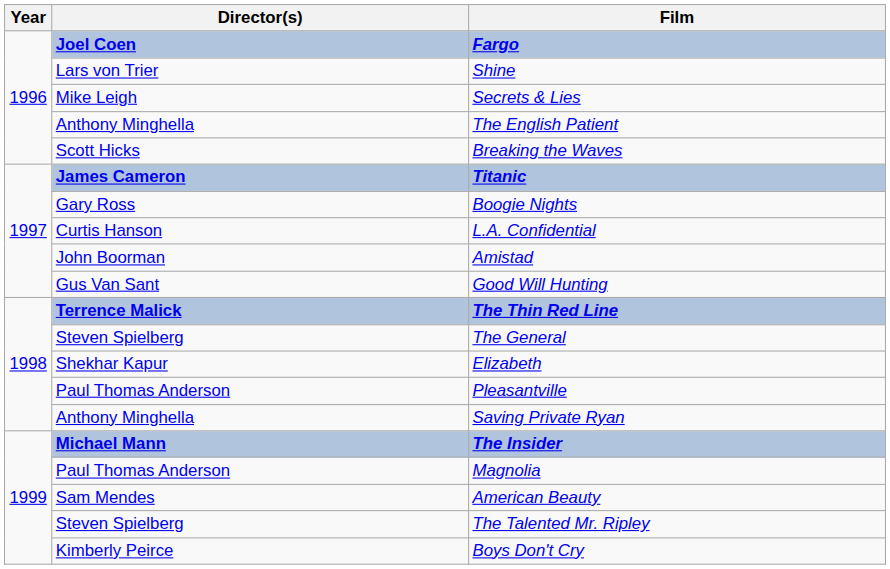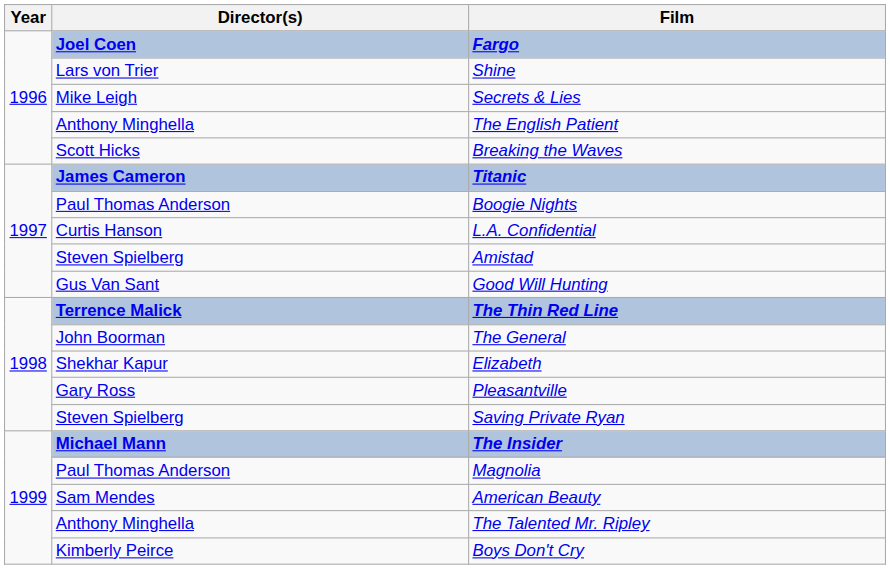 <table class="wikitable" style="width:95%;" cellpadding="5">
 <tr>
 <th style="width:5%;">Year</th>
 <th style="width:45%;">Director(s)</th>
 <th style="width:45%;">Film</th>
 </tr>
 <tr>
 <td rowspan="5" style="text-align:center;"><a href='#'>1996</a><br></td>
 <td style="background:#B0C4DE;"><strong><a href='#'>Joel Coen</a></strong></td>
 <td style="background:#B0C4DE;"><strong><em><a href='#'>Fargo</a></em></strong></td>
 </tr>
 <tr>
 <td><a href='#'>Lars von Trier</a></td>
 <td><em><a href='#'>Shine</a></em></td>
 </tr>
 <tr>
 <td><a href='#'>Mike Leigh</a></td>
 <td><em><a href='#'>Secrets & Lies</a></em></td>
 </tr>
 <tr>
 <td><a href='#'>Anthony Minghella</a></td>
 <td><em><a href='#'>The English Patient</a></em></td>
 </tr>
 <tr>
 <td><a href='#'>Scott Hicks</a></td>
 <td><em><a href='#'>Breaking the Waves</a></em></td>
 </tr>
 <tr>
 <td rowspan="5" style="text-align:center;"><a href='#'>1997</a><br></td>
 <td style="background:#B0C4DE;"><strong><a href='#'>James Cameron</a></strong></td>
 <td style="background:#B0C4DE;"><strong><em><a href='#'>Titanic</a></em></strong></td>
 </tr>
 <tr>
-<td><a href='#'>Gary Ross</a></td>
+<td><a href='#'>Paul Thomas Anderson</a></td>
 <td><em><a href='#'>Boogie Nights</a></em></td>
 </tr>
 <tr>
 <td><a href='#'>Curtis Hanson</a></td>
 <td><em><a href='#'>L.A. Confidential</a></em></td>
 </tr>
 <tr>
-<td><a href='#'>John Boorman</a></td>
+<td><a href='#'>Steven Spielberg</a></td>
 <td><em><a href='#'>Amistad</a></em></td>
 </tr>
 <tr>
 <td><a href='#'>Gus Van Sant</a></td>
 <td><em><a href='#'>Good Will Hunting</a></em></td>
 </tr>
 <tr>
 <td rowspan="5" style="text-align:center;"><a href='#'>1998</a><br></td>
 <td style="background:#B0C4DE;"><strong><a href='#'>Terrence Malick</a></strong></td>
 <td style="background:#B0C4DE;"><strong><em><a href='#'>The Thin Red Line</a></em></strong></td>
 </tr>
 <tr>
-<td><a href='#'>Steven Spielberg</a></td>
+<td><a href='#'>John Boorman</a></td>
 <td><em><a href='#'>The General</a></em></td>
 </tr>
 <tr>
 <td><a href='#'>Shekhar Kapur</a></td>
 <td><em><a href='#'>Elizabeth</a></em></td>
 </tr>
 <tr>
-<td><a href='#'>Paul Thomas Anderson</a></td>
+<td><a href='#'>Gary Ross</a></td>
 <td><em><a href='#'>Pleasantville</a></em></td>
 </tr>
 <tr>
-<td><a href='#'>Anthony Minghella</a></td>
+<td><a href='#'>Steven Spielberg</a></td>
 <td><em><a href='#'>Saving Private Ryan</a></em></td>
 </tr>
 <tr>
 <td rowspan="5" style="text-align:center;"><a href='#'>1999</a><br></td>
 <td style="background:#B0C4DE;"><strong><a href='#'>Michael Mann</a></strong></td>
 <td style="background:#B0C4DE;"><strong><em><a href='#'>The Insider</a></em></strong></td>
 </tr>
 <tr>
 <td><a href='#'>Paul Thomas Anderson</a></td>
 <td><em><a href='#'>Magnolia</a></em></td>
 </tr>
 <tr>
 <td><a href='#'>Sam Mendes</a></td>
 <td><em><a href='#'>American Beauty</a></em></td>
 </tr>
 <tr>
-<td><a href='#'>Steven Spielberg</a></td>
+<td><a href='#'>Anthony Minghella</a></td>
 <td><em><a href='#'>The Talented Mr. Ripley</a></em></td>
 </tr>
 <tr>
 <td><a href='#'>Kimberly Peirce</a></td>
 <td><em><a href='#'>Boys Don't Cry</a></em></td>
 </tr>
 </table>
